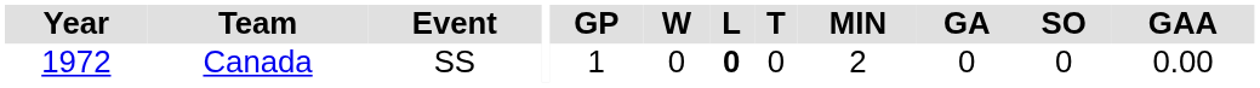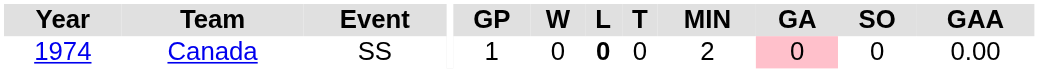 <table border="0" cellpadding="1" cellspacing="0" ID="Table3" style="text-align:center; width:40em">
 <tr ALIGN="center" bgcolor="#e0e0e0">
 <th>Year</th>
 <th>Team</th>
 <th>Event</th>
 <th rowspan="99" bgcolor="#ffffff"></th>
 <th>GP</th>
 <th>W</th>
 <th>L</th>
 <th>T</th>
 <th>MIN</th>
 <th>GA</th>
 <th>SO</th>
 <th>GAA</th>
 </tr>
 <tr>
-<td><a href='#'>1972</a></td>
+<td><a href='#'>1974</a></td>
 <td><a href='#'>Canada</a></td>
 <td>SS</td>
 <td>1</td>
 <td>0</td>
 <td><strong>0</strong></td>
 <td>0</td>
 <td>2</td>
-<td>0</td>
+<td style="background: pink;">0</td>
 <td>0</td>
 <td>0.00</td>
 </tr>
 </table>
